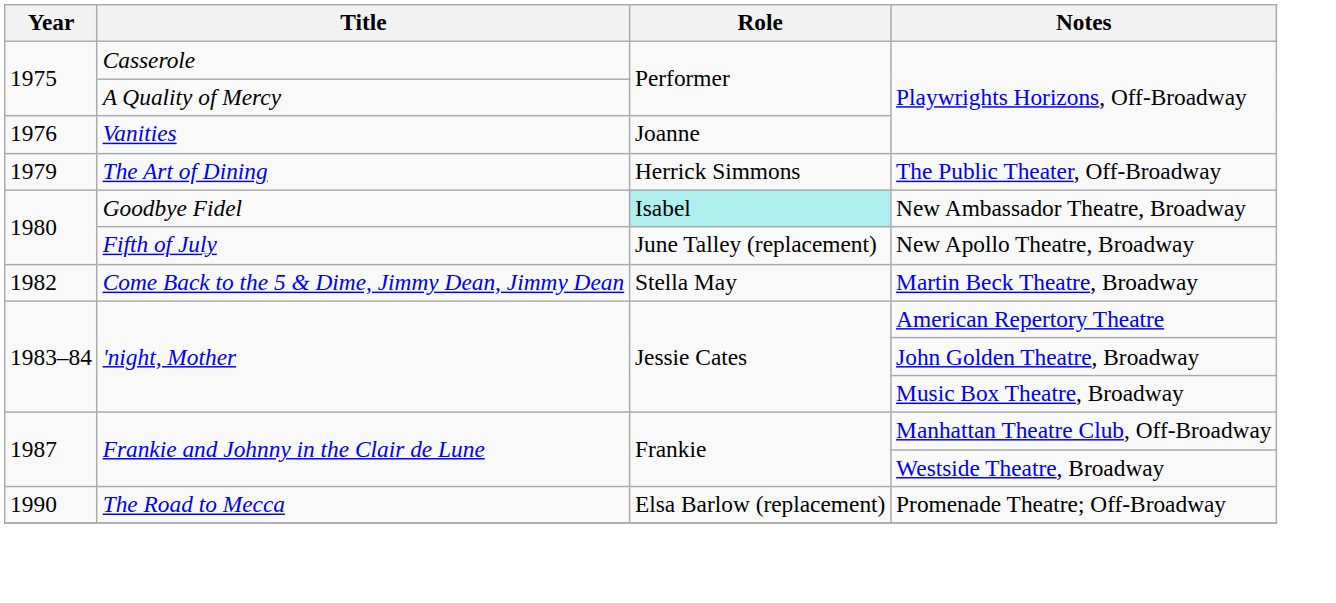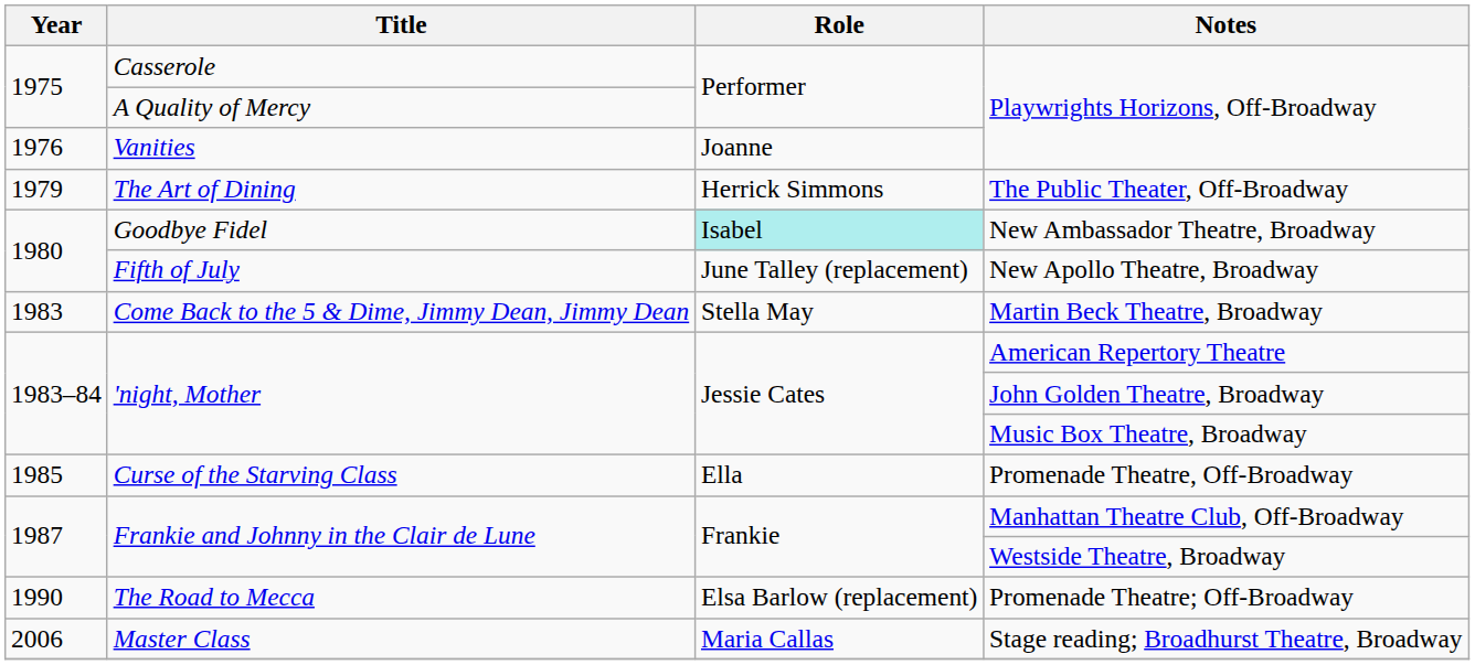 <table class="wikitable sortable">
 <tr>
 <th>Year</th>
 <th>Title</th>
 <th>Role</th>
 <th>Notes</th>
 </tr>
 <tr>
 <td rowspan="2">1975</td>
 <td><em>Casserole</em></td>
 <td rowspan="2">Performer</td>
 <td rowspan=3><a href='#'>Playwrights Horizons</a>, Off-Broadway</td>
 </tr>
 <tr>
 <td><em>A Quality of Mercy</em></td>
 </tr>
 <tr>
 <td>1976</td>
 <td><em><a href='#'>Vanities</a></em></td>
 <td>Joanne</td>
 </tr>
 <tr>
 <td>1979</td>
 <td><em><a href='#'>The Art of Dining</a></em></td>
 <td>Herrick Simmons</td>
 <td><a href='#'>The Public Theater</a>, Off-Broadway</td>
 </tr>
 <tr>
 <td rowspan="2">1980</td>
 <td><em>Goodbye Fidel</em></td>
 <td style="background: paleturquoise;">Isabel</td>
 <td>New Ambassador Theatre, Broadway</td>
 </tr>
 <tr>
 <td><em><a href='#'>Fifth of July</a></em></td>
 <td>June Talley (replacement)</td>
 <td>New Apollo Theatre, Broadway</td>
 </tr>
 <tr>
-<td>1982</td>
+<td>1983</td>
 <td><em><a href='#'>Come Back to the 5 & Dime, Jimmy Dean, Jimmy Dean</a></em></td>
 <td>Stella May</td>
 <td><a href='#'>Martin Beck Theatre</a>, Broadway</td>
 </tr>
 <tr>
 <td rowspan="3">1983–84</td>
 <td rowspan="3"><em><a href='#'>'night, Mother</a></em></td>
 <td rowspan="3">Jessie Cates</td>
 <td><a href='#'>American Repertory Theatre</a></td>
 </tr>
 <tr>
 <td><a href='#'>John Golden Theatre</a>, Broadway</td>
 </tr>
 <tr>
 <td><a href='#'>Music Box Theatre</a>, Broadway</td>
 </tr>
 <tr>
+<td>1985</td>
+<td><em><a href='#'>Curse of the Starving Class</a></em></td>
+<td>Ella</td>
+<td>Promenade Theatre, Off-Broadway</td>
+</tr>
+<tr>
 <td rowspan="2">1987</td>
 <td rowspan="2"><em><a href='#'>Frankie and Johnny in the Clair de Lune</a></em></td>
 <td rowspan="2">Frankie</td>
 <td><a href='#'>Manhattan Theatre Club</a>, Off-Broadway</td>
 </tr>
 <tr>
 <td><a href='#'>Westside Theatre</a>, Broadway</td>
 </tr>
 <tr>
 <td>1990</td>
 <td><em><a href='#'>The Road to Mecca</a></em></td>
 <td>Elsa Barlow (replacement)</td>
 <td>Promenade Theatre; Off-Broadway</td>
 </tr>
 <tr>
+<td>2006</td>
+<td><em><a href='#'>Master Class</a></em></td>
+<td><a href='#'>Maria Callas</a></td>
+<td>Stage reading; <a href='#'>Broadhurst Theatre</a>, Broadway</td>
+</tr>
+<tr>
 </tr>
 </table>
